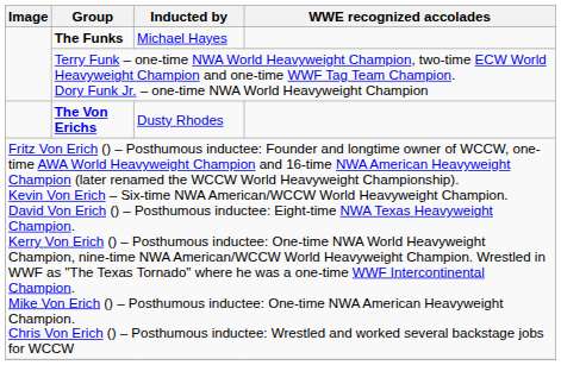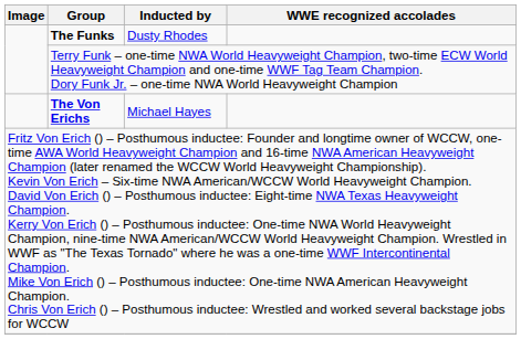 <table class="wikitable" style="font-size: 95%">
 <tr>
 <th style="width:1%;">Image</th>
 <th style="width:15%;">Group</th>
 <th style="width:20%;">Inducted by</th>
 <th class="unsortable">WWE recognized accolades</th>
 </tr>
 <tr>
 <td rowspan=2></td>
 <td><strong>The Funks</strong></td>
-<td><a href='#'>Michael Hayes</a></td>
+<td><a href='#'>Dusty Rhodes</a></td>
 <td></td>
 </tr>
 <tr>
 <td colspan=4><a href='#'>Terry Funk</a> – one-time <a href='#'>NWA World Heavyweight Champion</a>, two-time <a href='#'>ECW World Heavyweight Champion</a> and one-time <a href='#'>WWF Tag Team Champion</a>.<br><a href='#'>Dory Funk Jr.</a> – one-time NWA World Heavyweight Champion</td>
 </tr>
 <tr>
 <td rowspan=1></td>
 <td><strong><a href='#'>The Von Erichs</a></strong></td>
-<td><a href='#'>Dusty Rhodes</a></td>
+<td><a href='#'>Michael Hayes</a></td>
 <td></td>
 </tr>
 <tr>
 <td colspan=4><a href='#'>Fritz Von Erich</a> () – Posthumous inductee: Founder and longtime owner of WCCW, one-time <a href='#'>AWA World Heavyweight Champion</a> and 16-time <a href='#'>NWA American Heavyweight Champion</a> (later renamed the WCCW World Heavyweight Championship).<br><a href='#'>Kevin Von Erich</a>  – Six-time NWA American/WCCW World Heavyweight Champion.<br><a href='#'>David Von Erich</a> () – Posthumous inductee: Eight-time <a href='#'>NWA Texas Heavyweight Champion</a>.<br><a href='#'>Kerry Von Erich</a> () – Posthumous inductee: One-time NWA World Heavyweight Champion, nine-time NWA American/WCCW World Heavyweight Champion. Wrestled in WWF as "The Texas Tornado" where he was a one-time <a href='#'>WWF Intercontinental Champion</a>.<br><a href='#'>Mike Von Erich</a> () – Posthumous inductee: One-time NWA American Heavyweight Champion.<br><a href='#'>Chris Von Erich</a> () – Posthumous inductee: Wrestled and worked several backstage jobs for WCCW</td>
 </tr>
 <tr>
 </tr>
 </table>
